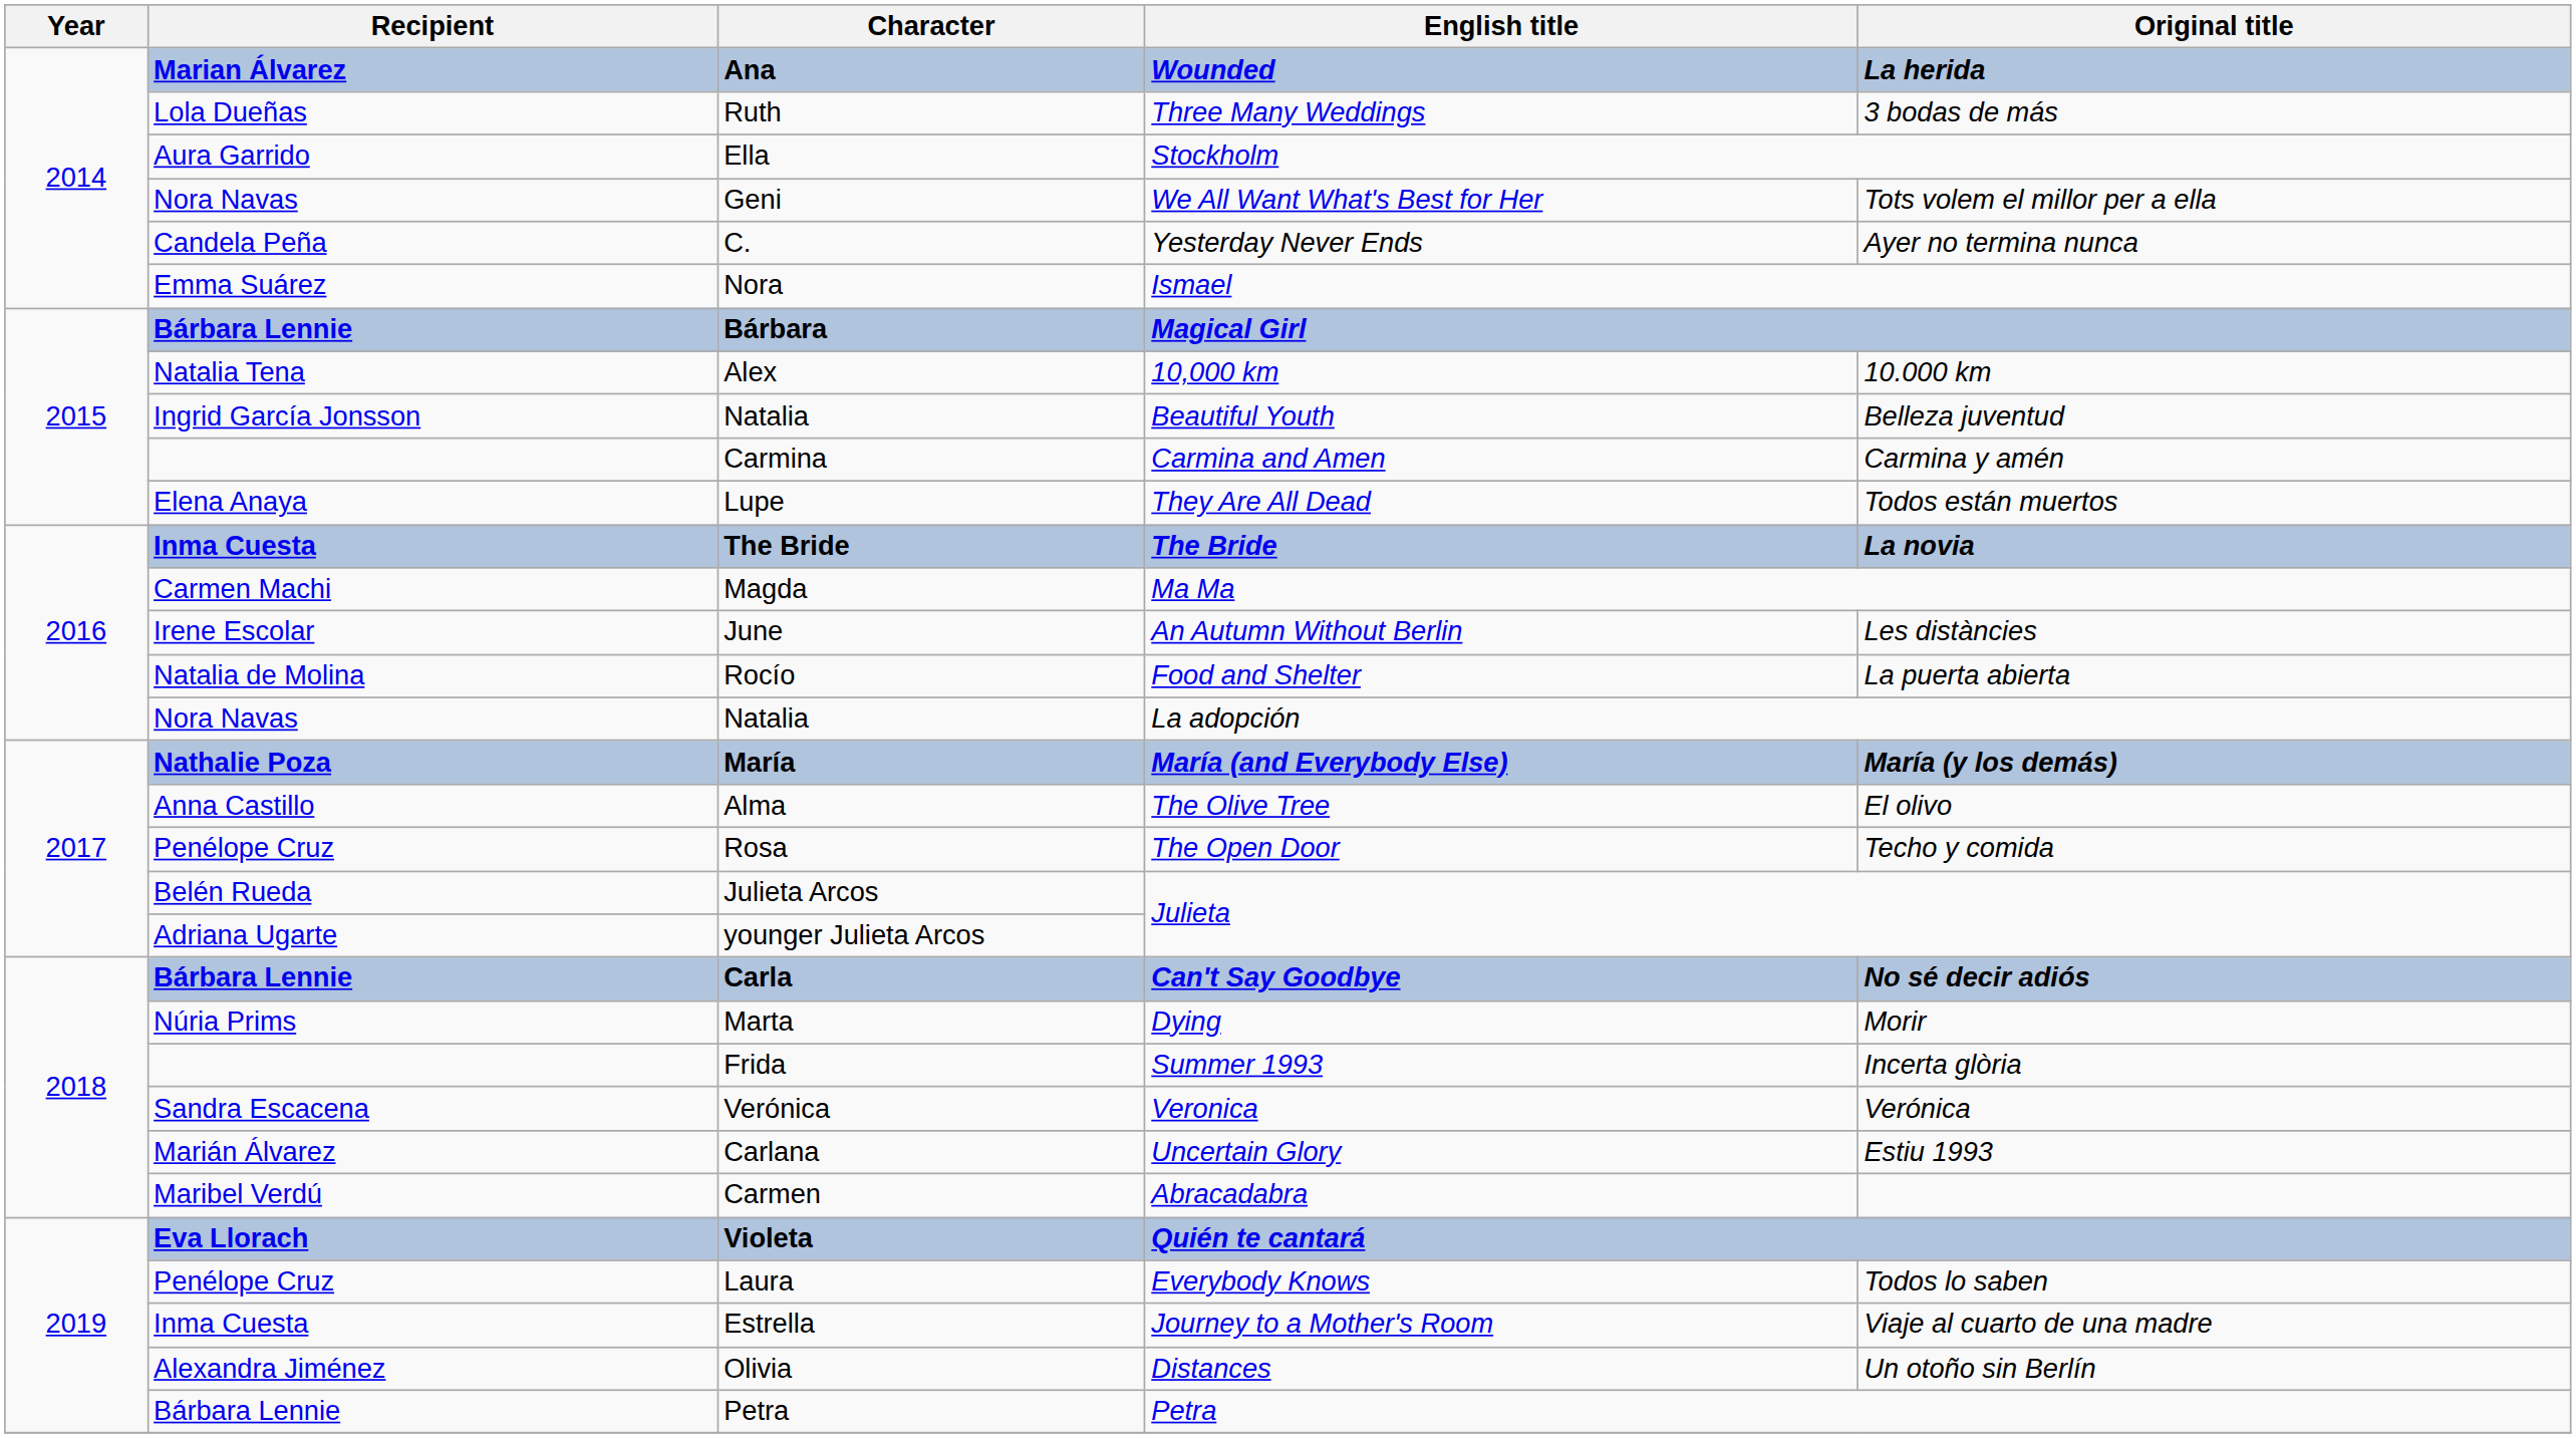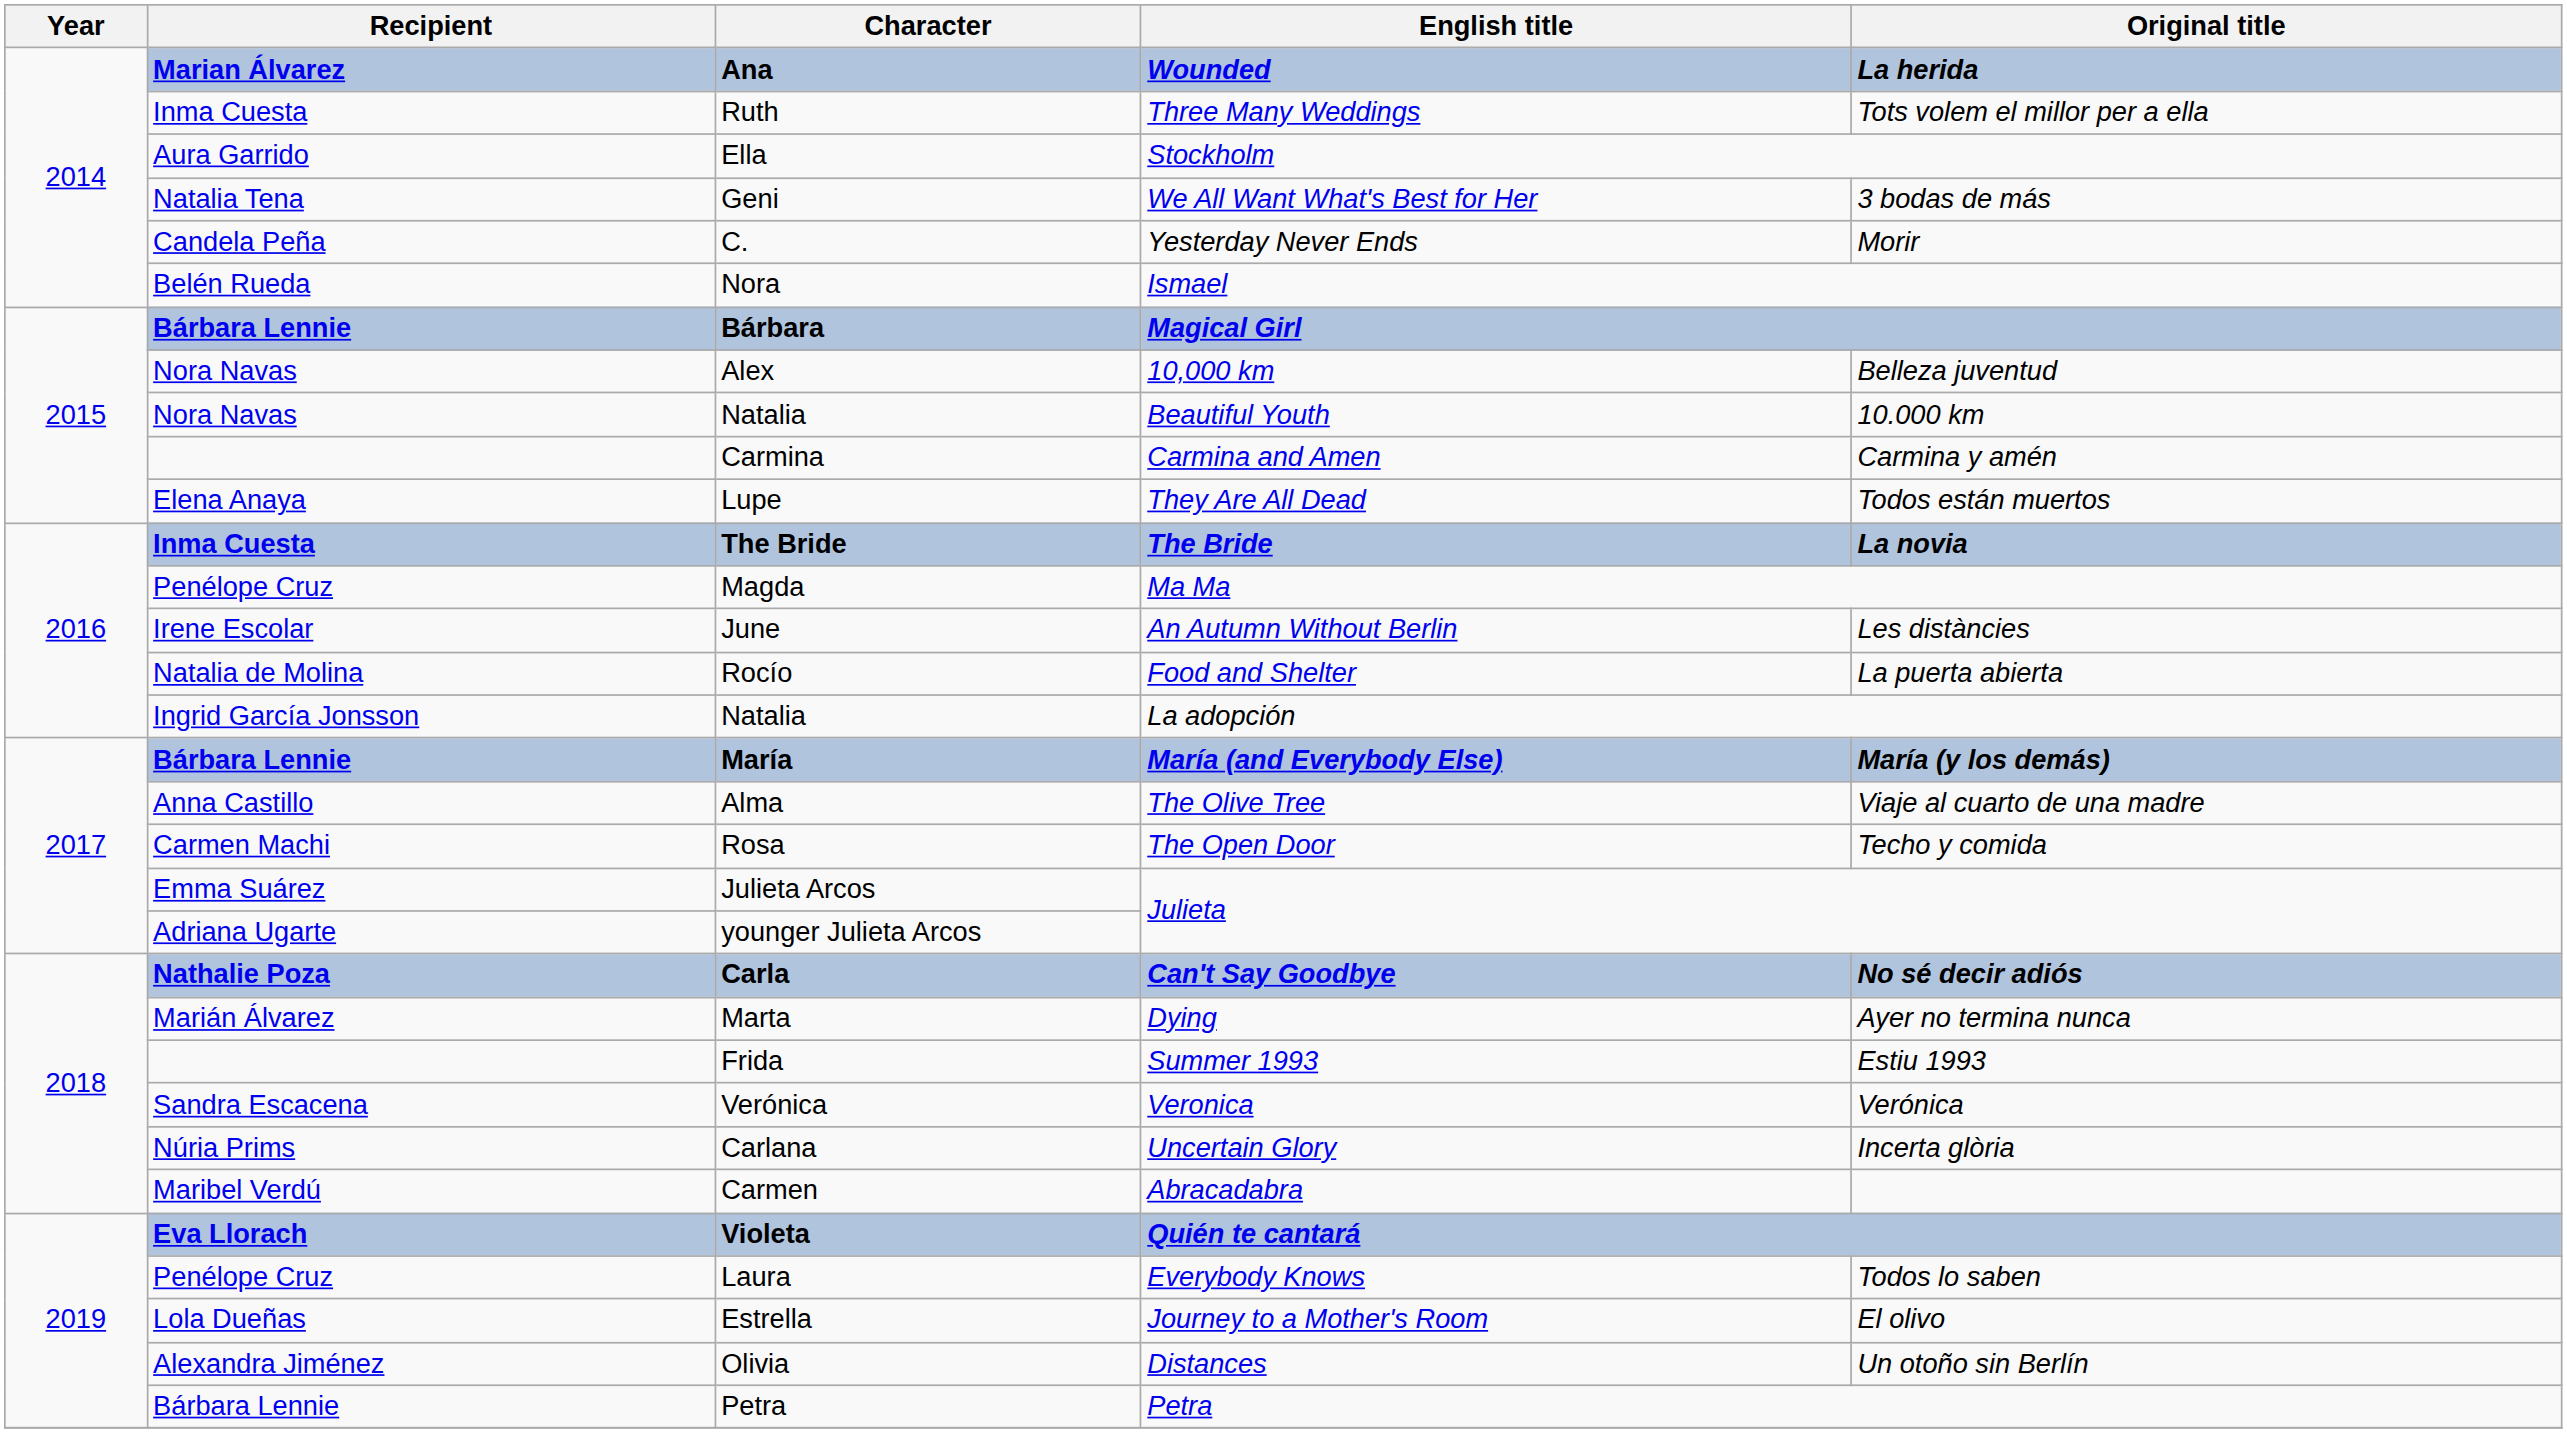 <table class="wikitable" width="95%" cellpadding="5">
 <tr>
 <th width="5%">Year</th>
 <th width="20%">Recipient</th>
 <th width="15%">Character</th>
 <th width="25%">English title</th>
 <th width="25%">Original title</th>
 </tr>
 <tr>
 <td rowspan=6 style="text-align:center"><a href='#'>2014</a><br></td>
 <td style="background:#B0C4DE;"><strong><a href='#'>Marian Álvarez</a></strong></td>
 <td style="background:#B0C4DE;"><strong>Ana</strong></td>
 <td style="background:#B0C4DE;"><strong><em><a href='#'>Wounded</a></em></strong></td>
 <td style="background:#B0C4DE;"><strong><em>La herida</em></strong></td>
 </tr>
 <tr>
-<td><a href='#'>Lola Dueñas</a></td>
+<td><a href='#'>Inma Cuesta</a></td>
 <td>Ruth</td>
 <td><em><a href='#'>Three Many Weddings</a></em></td>
-<td><em>3 bodas de más</em></td>
+<td><em>Tots volem el millor per a ella</em></td>
 </tr>
 <tr>
 <td><a href='#'>Aura Garrido</a></td>
 <td>Ella</td>
 <td colspan="2"><em><a href='#'>Stockholm</a></em></td>
 </tr>
 <tr>
-<td><a href='#'>Nora Navas</a></td>
+<td><a href='#'>Natalia Tena</a></td>
 <td>Geni</td>
 <td><em><a href='#'>We All Want What's Best for Her</a></em></td>
-<td><em>Tots volem el millor per a ella</em></td>
+<td><em>3 bodas de más</em></td>
 </tr>
 <tr>
 <td><a href='#'>Candela Peña</a></td>
 <td>C.</td>
 <td><em>Yesterday Never Ends</em></td>
-<td><em>Ayer no termina nunca</em></td>
+<td><em>Morir</em></td>
 </tr>
 <tr>
-<td><a href='#'>Emma Suárez</a></td>
+<td><a href='#'>Belén Rueda</a></td>
 <td>Nora</td>
 <td colspan="2"><em><a href='#'>Ismael</a></em></td>
 </tr>
 <tr>
 <td rowspan=5 style="text-align:center"><a href='#'>2015</a><br></td>
 <td style="background:#B0C4DE;"><strong><a href='#'>Bárbara Lennie</a></strong></td>
 <td style="background:#B0C4DE;"><strong>Bárbara</strong></td>
 <td colspan="2" style="background:#B0C4DE;"><strong><em><a href='#'>Magical Girl</a></em></strong></td>
 </tr>
 <tr>
-<td><a href='#'>Natalia Tena</a></td>
+<td><a href='#'>Nora Navas</a></td>
 <td>Alex</td>
 <td><em><a href='#'>10,000 km</a></em></td>
-<td><em>10.000 km</em></td>
+<td><em>Belleza juventud</em></td>
 </tr>
 <tr>
-<td><a href='#'>Ingrid García Jonsson</a></td>
+<td><a href='#'>Nora Navas</a></td>
 <td>Natalia</td>
 <td><em><a href='#'>Beautiful Youth</a></em></td>
-<td><em>Belleza juventud</em></td>
+<td><em>10.000 km</em></td>
 </tr>
 <tr>
 <td></td>
 <td>Carmina</td>
 <td><em><a href='#'>Carmina and Amen</a></em></td>
 <td><em>Carmina y amén</em></td>
 </tr>
 <tr>
 <td><a href='#'>Elena Anaya</a></td>
 <td>Lupe</td>
 <td><em><a href='#'>They Are All Dead</a></em></td>
 <td><em>Todos están muertos</em></td>
 </tr>
 <tr>
 <td rowspan=5 style="text-align:center"><a href='#'>2016</a><br></td>
 <td style="background:#B0C4DE;"><strong><a href='#'>Inma Cuesta</a></strong></td>
 <td style="background:#B0C4DE;"><strong>The Bride</strong></td>
 <td style="background:#B0C4DE;"><strong><em><a href='#'>The Bride</a></em></strong></td>
 <td style="background:#B0C4DE;"><strong><em>La novia</em></strong></td>
 </tr>
 <tr>
-<td><a href='#'>Carmen Machi</a></td>
+<td><a href='#'>Penélope Cruz</a></td>
 <td>Magda</td>
 <td colspan="2"><em><a href='#'>Ma Ma</a></em></td>
 </tr>
 <tr>
 <td><a href='#'>Irene Escolar</a></td>
 <td>June</td>
 <td><em><a href='#'>An Autumn Without Berlin</a></em></td>
 <td><em>Les distàncies</em></td>
 </tr>
 <tr>
 <td><a href='#'>Natalia de Molina</a></td>
 <td>Rocío</td>
 <td><em><a href='#'>Food and Shelter</a></em></td>
 <td><em>La puerta abierta</em></td>
 </tr>
 <tr>
-<td><a href='#'>Nora Navas</a></td>
+<td><a href='#'>Ingrid García Jonsson</a></td>
 <td>Natalia</td>
 <td colspan="2"><em>La adopción</em></td>
 </tr>
 <tr>
 <td rowspan=5 style="text-align:center"><a href='#'>2017</a><br></td>
-<td style="background:#B0C4DE;"><strong><a href='#'>Nathalie Poza</a></strong></td>
+<td style="background:#B0C4DE;"><strong><a href='#'>Bárbara Lennie</a></strong></td>
 <td style="background:#B0C4DE;"><strong>María</strong></td>
 <td style="background:#B0C4DE;"><strong><em><a href='#'>María (and Everybody Else)</a></em></strong></td>
 <td style="background:#B0C4DE;"><strong><em>María (y los demás)</em></strong></td>
 </tr>
 <tr>
 <td><a href='#'>Anna Castillo</a></td>
 <td>Alma</td>
 <td><em><a href='#'>The Olive Tree</a></em></td>
-<td><em>El olivo</em></td>
+<td><em>Viaje al cuarto de una madre</em></td>
 </tr>
 <tr>
-<td><a href='#'>Penélope Cruz</a></td>
+<td><a href='#'>Carmen Machi</a></td>
 <td>Rosa</td>
 <td><em><a href='#'>The Open Door</a></em></td>
 <td><em>Techo y comida</em></td>
 </tr>
 <tr>
-<td><a href='#'>Belén Rueda</a></td>
+<td><a href='#'>Emma Suárez</a></td>
 <td>Julieta Arcos</td>
 <td rowspan="2" colspan="2"><em><a href='#'>Julieta</a></em></td>
 </tr>
 <tr>
 <td><a href='#'>Adriana Ugarte</a></td>
 <td>younger Julieta Arcos</td>
 </tr>
 <tr>
 <td rowspan=6 style="text-align:center"><a href='#'>2018</a><br></td>
-<td style="background:#B0C4DE;"><strong><a href='#'>Bárbara Lennie</a></strong></td>
+<td style="background:#B0C4DE;"><strong><a href='#'>Nathalie Poza</a></strong></td>
 <td style="background:#B0C4DE;"><strong>Carla</strong></td>
 <td style="background:#B0C4DE;"><strong><em><a href='#'>Can't Say Goodbye</a></em></strong></td>
 <td style="background:#B0C4DE;"><strong><em>No sé decir adiós</em></strong></td>
 </tr>
 <tr>
-<td><a href='#'>Núria Prims</a></td>
+<td><a href='#'>Marián Álvarez</a></td>
 <td>Marta</td>
 <td><em><a href='#'>Dying</a></em></td>
-<td><em>Morir</em></td>
+<td><em>Ayer no termina nunca</em></td>
 </tr>
 <tr>
 <td></td>
 <td>Frida</td>
 <td><em><a href='#'>Summer 1993</a></em></td>
-<td><em>Incerta glòria</em></td>
+<td><em>Estiu 1993</em></td>
 </tr>
 <tr>
 <td><a href='#'>Sandra Escacena</a></td>
 <td>Verónica</td>
 <td><em><a href='#'>Veronica</a></em></td>
 <td><em>Verónica</em></td>
 </tr>
 <tr>
-<td><a href='#'>Marián Álvarez</a></td>
+<td><a href='#'>Núria Prims</a></td>
 <td>Carlana</td>
 <td><em><a href='#'>Uncertain Glory</a></em></td>
-<td><em>Estiu 1993</em></td>
+<td><em>Incerta glòria</em></td>
 </tr>
 <tr>
 <td><a href='#'>Maribel Verdú</a></td>
 <td>Carmen</td>
 <td><em><a href='#'>Abracadabra</a></em></td>
 </tr>
 <tr>
 <td rowspan=5 style="text-align:center"><a href='#'>2019</a><br></td>
 <td style="background:#B0C4DE;"><strong><a href='#'>Eva Llorach</a></strong></td>
 <td style="background:#B0C4DE;"><strong>Violeta</strong></td>
 <td colspan="2" style="background:#B0C4DE;"><strong><em><a href='#'>Quién te cantará</a></em></strong></td>
 </tr>
 <tr>
 <td><a href='#'>Penélope Cruz</a></td>
 <td>Laura</td>
 <td><em><a href='#'>Everybody Knows</a></em></td>
 <td><em>Todos lo saben</em></td>
 </tr>
 <tr>
-<td><a href='#'>Inma Cuesta</a></td>
+<td><a href='#'>Lola Dueñas</a></td>
 <td>Estrella</td>
 <td><em><a href='#'>Journey to a Mother's Room</a></em></td>
-<td><em>Viaje al cuarto de una madre</em></td>
+<td><em>El olivo</em></td>
 </tr>
 <tr>
 <td><a href='#'>Alexandra Jiménez</a></td>
 <td>Olivia</td>
 <td><em><a href='#'>Distances</a></em></td>
 <td><em>Un otoño sin Berlín</em></td>
 </tr>
 <tr>
 <td><a href='#'>Bárbara Lennie</a></td>
 <td>Petra</td>
 <td colspan="2"><em><a href='#'>Petra</a></em></td>
 </tr>
 <tr>
 </tr>
 </table>
